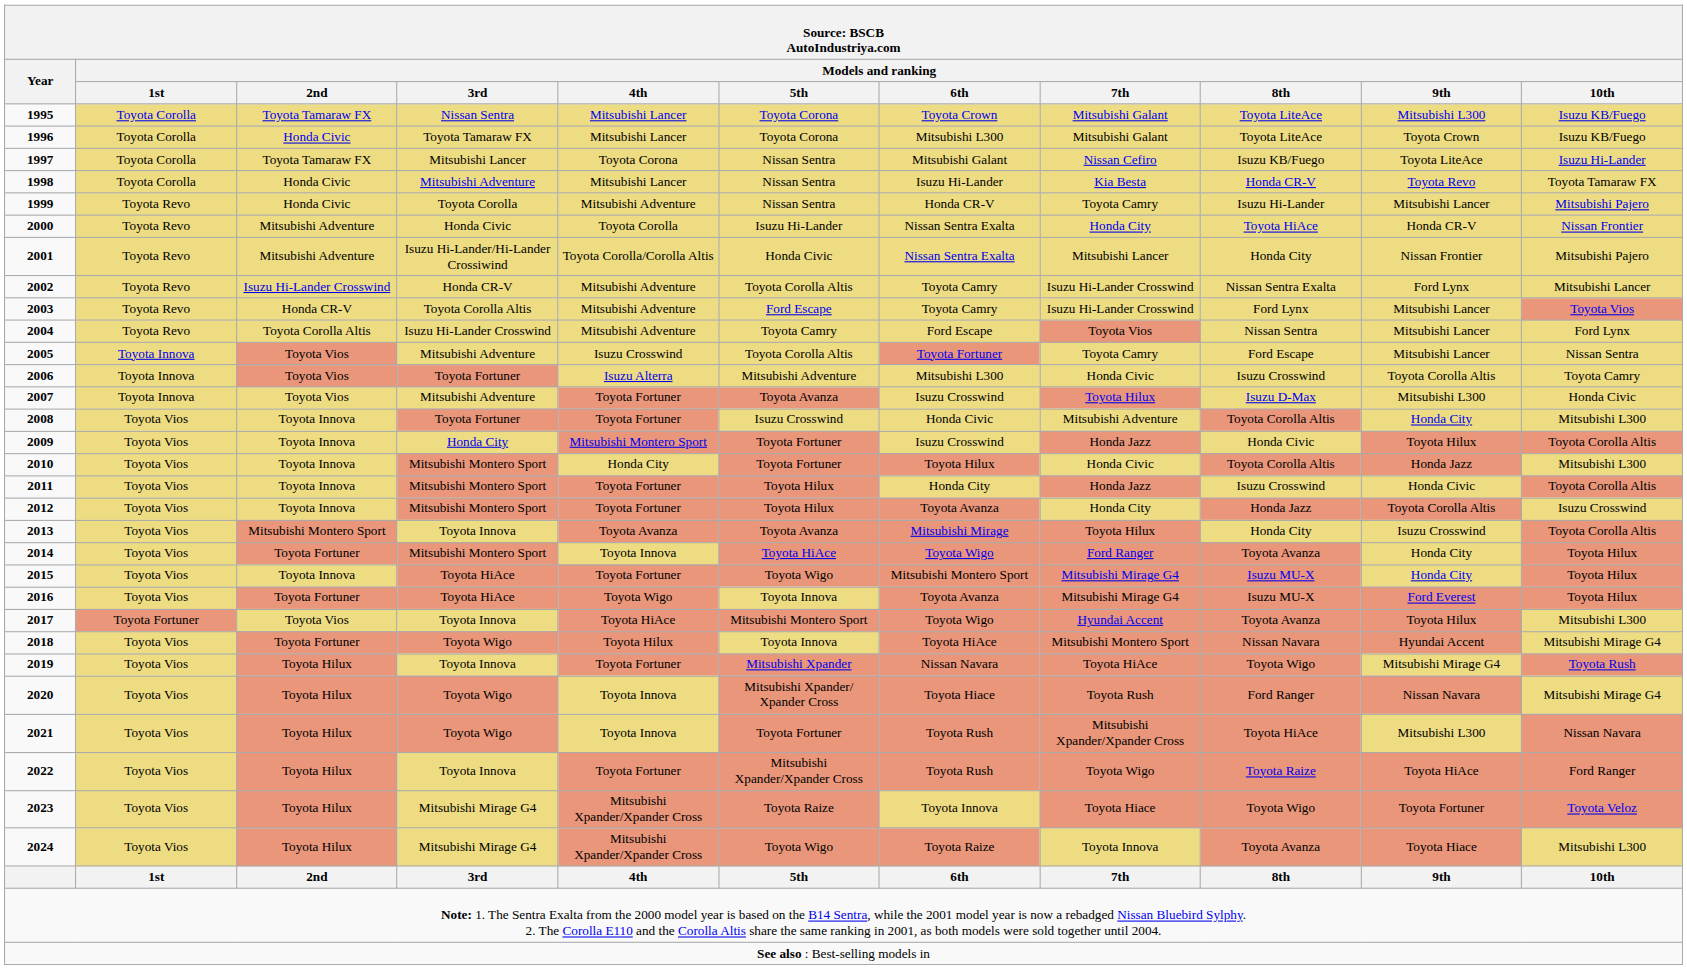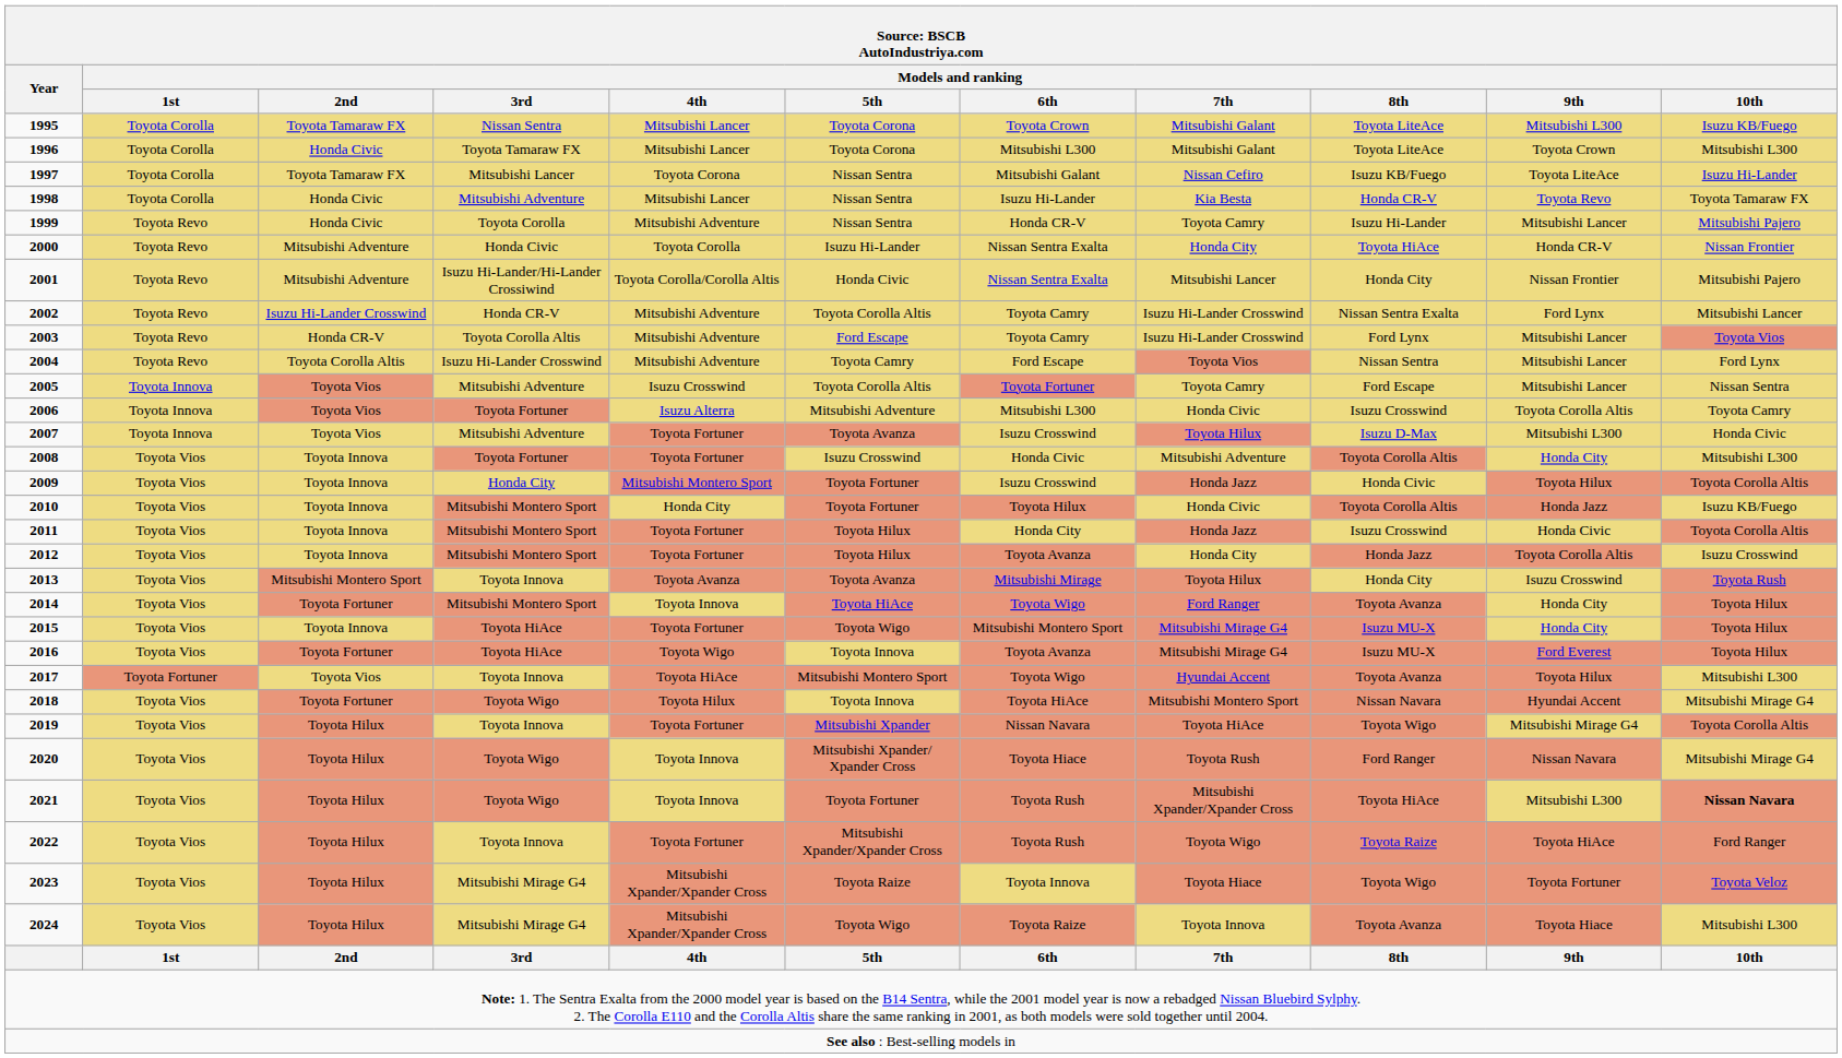 <table class="wikitable" align="left" style="text-align: center; width:100%; font-size:78%;">
 <tr>
 <th colspan="11"><br>Source: BSCB<br>AutoIndustriya.com</th>
 </tr>
 <tr>
 <th rowspan="2" style="width:4%;">Year</th>
 <th colspan="10" style="width:90%;">Models and ranking</th>
 </tr>
 <tr>
 <th style="width:9%;">1st</th>
 <th style="width:9%;">2nd</th>
 <th style="width:9%;">3rd</th>
 <th style="width:9%;">4th</th>
 <th style="width:9%;">5th</th>
 <th style="width:9%;">6th</th>
 <th style="width:9%;">7th</th>
 <th style="width:9%;">8th</th>
 <th style="width:9%;">9th</th>
 <th style="width:9%;">10th</th>
 </tr>
 <tr>
 <td><strong>1995</strong></td>
 <td style="background: #EEDC82"><a href='#'>Toyota Corolla</a></td>
 <td style="background: #EEDC82"><a href='#'>Toyota Tamaraw FX</a></td>
 <td style="background: #EEDC82"><a href='#'>Nissan Sentra</a></td>
 <td style="background: #EEDC82"><a href='#'>Mitsubishi Lancer</a></td>
 <td style="background: #EEDC82"><a href='#'>Toyota Corona</a></td>
 <td style="background: #EEDC82"><a href='#'>Toyota Crown</a></td>
 <td style="background: #EEDC82"><a href='#'>Mitsubishi Galant</a></td>
 <td style="background: #EEDC82"><a href='#'>Toyota LiteAce</a></td>
 <td style="background: #EEDC82"><a href='#'>Mitsubishi L300</a></td>
 <td style="background: #EEDC82"><a href='#'>Isuzu KB/Fuego</a></td>
 </tr>
 <tr>
 <td><strong>1996</strong></td>
 <td style="background: #EEDC82">Toyota Corolla</td>
 <td style="background: #EEDC82"><a href='#'>Honda Civic</a></td>
 <td style="background: #EEDC82">Toyota Tamaraw FX</td>
 <td style="background: #EEDC82">Mitsubishi Lancer</td>
 <td style="background: #EEDC82">Toyota Corona</td>
 <td style="background: #EEDC82">Mitsubishi L300</td>
 <td style="background: #EEDC82">Mitsubishi Galant</td>
 <td style="background: #EEDC82">Toyota LiteAce</td>
 <td style="background: #EEDC82">Toyota Crown</td>
-<td style="background: #EEDC82">Isuzu KB/Fuego</td>
+<td style="background: #EEDC82">Mitsubishi L300</td>
 </tr>
 <tr>
 <td><strong>1997</strong></td>
 <td style="background: #EEDC82">Toyota Corolla</td>
 <td style="background: #EEDC82">Toyota Tamaraw FX</td>
 <td style="background: #EEDC82">Mitsubishi Lancer</td>
 <td style="background: #EEDC82">Toyota Corona</td>
 <td style="background: #EEDC82">Nissan Sentra</td>
 <td style="background: #EEDC82">Mitsubishi Galant</td>
 <td style="background: #EEDC82"><a href='#'>Nissan Cefiro</a></td>
 <td style="background: #EEDC82">Isuzu KB/Fuego</td>
 <td style="background: #EEDC82">Toyota LiteAce</td>
 <td style="background: #EEDC82"><a href='#'>Isuzu Hi-Lander</a></td>
 </tr>
 <tr>
 <td><strong>1998</strong></td>
 <td style="background: #EEDC82">Toyota Corolla</td>
 <td style="background: #EEDC82">Honda Civic</td>
 <td style="background: #EEDC82"><a href='#'>Mitsubishi Adventure</a></td>
 <td style="background: #EEDC82">Mitsubishi Lancer</td>
 <td style="background: #EEDC82">Nissan Sentra</td>
 <td style="background: #EEDC82">Isuzu Hi-Lander</td>
 <td style="background: #EEDC82"><a href='#'>Kia Besta</a></td>
 <td style="background: #EEDC82"><a href='#'>Honda CR-V</a></td>
 <td style="background: #EEDC82"><a href='#'>Toyota Revo</a></td>
 <td style="background: #EEDC82">Toyota Tamaraw FX</td>
 </tr>
 <tr>
 <td><strong>1999</strong></td>
 <td style="background: #EEDC82">Toyota Revo</td>
 <td style="background: #EEDC82">Honda Civic</td>
 <td style="background: #EEDC82">Toyota Corolla</td>
 <td style="background: #EEDC82">Mitsubishi Adventure</td>
 <td style="background: #EEDC82">Nissan Sentra</td>
 <td style="background: #EEDC82">Honda CR-V</td>
 <td style="background: #EEDC82">Toyota Camry</td>
 <td style="background: #EEDC82">Isuzu Hi-Lander</td>
 <td style="background: #EEDC82">Mitsubishi Lancer</td>
 <td style="background: #EEDC82"><a href='#'>Mitsubishi Pajero</a></td>
 </tr>
 <tr>
 <td><strong>2000</strong></td>
 <td style="background: #EEDC82">Toyota Revo</td>
 <td style="background: #EEDC82">Mitsubishi Adventure</td>
 <td style="background: #EEDC82">Honda Civic</td>
 <td style="background: #EEDC82">Toyota Corolla</td>
 <td style="background: #EEDC82">Isuzu Hi-Lander</td>
 <td style="background: #EEDC82">Nissan Sentra Exalta</td>
 <td style="background: #EEDC82"><a href='#'>Honda City</a></td>
 <td style="background: #EEDC82"><a href='#'>Toyota HiAce</a></td>
 <td style="background: #EEDC82">Honda CR-V</td>
 <td style="background: #EEDC82"><a href='#'>Nissan Frontier</a></td>
 </tr>
 <tr>
 <td><strong>2001</strong></td>
 <td style="background: #EEDC82">Toyota Revo</td>
 <td style="background: #EEDC82">Mitsubishi Adventure</td>
 <td style="background: #EEDC82">Isuzu Hi-Lander/Hi-Lander Crossiwind</td>
 <td style="background: #EEDC82">Toyota Corolla/Corolla Altis</td>
 <td style="background: #EEDC82">Honda Civic</td>
 <td style="background: #EEDC82"><a href='#'>Nissan Sentra Exalta</a></td>
 <td style="background: #EEDC82">Mitsubishi Lancer</td>
 <td style="background: #EEDC82">Honda City</td>
 <td style="background: #EEDC82">Nissan  Frontier</td>
 <td style="background: #EEDC82">Mitsubishi Pajero</td>
 </tr>
 <tr>
 <td><strong>2002</strong></td>
 <td style="background: #EEDC82">Toyota Revo</td>
 <td style="background: #EEDC82"><a href='#'>Isuzu Hi-Lander Crosswind</a></td>
 <td style="background: #EEDC82">Honda CR-V</td>
 <td style="background: #EEDC82">Mitsubishi Adventure</td>
 <td style="background: #EEDC82">Toyota Corolla Altis</td>
 <td style="background: #EEDC82">Toyota Camry</td>
 <td style="background: #EEDC82">Isuzu Hi-Lander Crosswind</td>
 <td style="background: #EEDC82">Nissan Sentra Exalta</td>
 <td style="background: #EEDC82">Ford Lynx</td>
 <td style="background: #EEDC82">Mitsubishi Lancer</td>
 </tr>
 <tr>
 <td><strong>2003</strong></td>
 <td style="background: #EEDC82">Toyota Revo</td>
 <td style="background: #EEDC82">Honda CR-V</td>
 <td style="background: #EEDC82">Toyota Corolla Altis</td>
 <td style="background: #EEDC82">Mitsubishi Adventure</td>
 <td style="background: #EEDC82"><a href='#'>Ford Escape</a></td>
 <td style="background: #EEDC82">Toyota Camry</td>
 <td style="background: #EEDC82">Isuzu Hi-Lander Crosswind</td>
 <td style="background: #EEDC82">Ford Lynx</td>
 <td style="background: #EEDC82">Mitsubishi Lancer</td>
 <td style="background: #E9967A"><a href='#'>Toyota Vios</a></td>
 </tr>
 <tr>
 <td><strong>2004</strong></td>
 <td style="background: #EEDC82">Toyota Revo</td>
 <td style="background: #EEDC82">Toyota Corolla Altis</td>
 <td style="background: #EEDC82">Isuzu Hi-Lander Crosswind</td>
 <td style="background: #EEDC82">Mitsubishi Adventure</td>
 <td style="background: #EEDC82">Toyota Camry</td>
 <td style="background: #EEDC82">Ford Escape</td>
 <td style="background: #E9967A">Toyota Vios</td>
 <td style="background: #EEDC82">Nissan Sentra</td>
 <td style="background: #EEDC82">Mitsubishi Lancer</td>
 <td style="background: #EEDC82">Ford Lynx</td>
 </tr>
 <tr>
 <td><strong>2005</strong></td>
 <td style="background: #EEDC82"><a href='#'>Toyota Innova</a></td>
 <td style="background: #E9967A">Toyota Vios</td>
 <td style="background: #EEDC82">Mitsubishi Adventure</td>
 <td style="background: #EEDC82">Isuzu Crosswind</td>
 <td style="background: #EEDC82">Toyota Corolla Altis</td>
 <td style="background: #E9967A"><a href='#'>Toyota Fortuner</a></td>
 <td style="background: #EEDC82">Toyota Camry</td>
 <td style="background: #EEDC82">Ford Escape</td>
 <td style="background: #EEDC82">Mitsubishi Lancer</td>
 <td style="background: #EEDC82">Nissan Sentra</td>
 </tr>
 <tr>
 <td><strong>2006</strong></td>
 <td style="background: #EEDC82">Toyota Innova</td>
 <td style="background: #E9967A">Toyota Vios</td>
 <td style="background: #E9967A">Toyota Fortuner</td>
 <td style="background: #EEDC82"><a href='#'>Isuzu Alterra</a></td>
 <td style="background: #EEDC82">Mitsubishi Adventure</td>
 <td style="background: #EEDC82">Mitsubishi L300</td>
 <td style="background: #EEDC82">Honda Civic</td>
 <td style="background: #EEDC82">Isuzu Crosswind</td>
 <td style="background: #EEDC82">Toyota Corolla Altis</td>
 <td style="background: #EEDC82">Toyota Camry</td>
 </tr>
 <tr>
 <td><strong>2007</strong></td>
 <td style="background: #EEDC82">Toyota Innova</td>
 <td style="background: #EEDC82">Toyota Vios</td>
 <td style="background: #EEDC82">Mitsubishi Adventure</td>
 <td style="background: #E9967A">Toyota Fortuner</td>
 <td style="background: #E9967A">Toyota Avanza</td>
 <td style="background: #EEDC82">Isuzu Crosswind</td>
 <td style="background: #E9967A"><a href='#'>Toyota Hilux</a></td>
 <td style="background: #EEDC82"><a href='#'>Isuzu D-Max</a></td>
 <td style="background: #EEDC82">Mitsubishi L300</td>
 <td style="background: #EEDC82">Honda Civic</td>
 </tr>
 <tr>
 <td><strong>2008</strong></td>
 <td style="background: #EEDC82">Toyota Vios</td>
 <td style="background: #EEDC82">Toyota Innova</td>
 <td style="background: #E9967A">Toyota Fortuner</td>
 <td style="background: #E9967A">Toyota Fortuner</td>
 <td style="background: #EEDC82">Isuzu Crosswind</td>
 <td style="background: #EEDC82">Honda Civic</td>
 <td style="background: #EEDC82">Mitsubishi Adventure</td>
 <td style="background: #E9967A">Toyota Corolla Altis</td>
 <td style="background: #EEDC82"><a href='#'>Honda City</a></td>
 <td style="background: #EEDC82">Mitsubishi L300</td>
 </tr>
 <tr>
 <td><strong>2009</strong></td>
 <td style="background: #EEDC82">Toyota Vios</td>
 <td style="background: #EEDC82">Toyota Innova</td>
 <td style="background: #EEDC82"><a href='#'>Honda City</a></td>
 <td style="background: #E9967A"><a href='#'>Mitsubishi Montero Sport</a></td>
 <td style="background: #E9967A">Toyota Fortuner</td>
 <td style="background: #EEDC82">Isuzu Crosswind</td>
 <td style="background: #E9967A">Honda Jazz</td>
 <td style="background: #EEDC82">Honda Civic</td>
 <td style="background: #E9967A">Toyota Hilux</td>
 <td style="background: #E9967A">Toyota Corolla Altis</td>
 </tr>
 <tr>
 <td><strong>2010</strong></td>
 <td style="background: #EEDC82">Toyota Vios</td>
 <td style="background: #EEDC82">Toyota Innova</td>
 <td style="background: #E9967A">Mitsubishi Montero Sport</td>
 <td style="background: #EEDC82">Honda City</td>
 <td style="background: #E9967A">Toyota Fortuner</td>
 <td style="background: #E9967A">Toyota Hilux</td>
 <td style="background: #EEDC82">Honda Civic</td>
 <td style="background: #E9967A">Toyota Corolla Altis</td>
 <td style="background: #E9967A">Honda Jazz</td>
-<td style="background: #EEDC82">Mitsubishi L300</td>
+<td style="background: #EEDC82">Isuzu KB/Fuego</td>
 </tr>
 <tr>
 <td><strong>2011</strong></td>
 <td style="background: #EEDC82">Toyota Vios</td>
 <td style="background: #EEDC82">Toyota Innova</td>
 <td style="background: #E9967A">Mitsubishi Montero Sport</td>
 <td style="background: #E9967A">Toyota Fortuner</td>
 <td style="background: #E9967A">Toyota Hilux</td>
 <td style="background: #EEDC82">Honda City</td>
 <td style="background: #E9967A">Honda Jazz</td>
 <td style="background: #EEDC82">Isuzu Crosswind</td>
 <td style="background: #EEDC82">Honda Civic</td>
 <td style="background: #E9967A">Toyota Corolla Altis</td>
 </tr>
 <tr>
 <td><strong>2012</strong></td>
 <td style="background: #EEDC82">Toyota Vios</td>
 <td style="background: #EEDC82">Toyota Innova</td>
 <td style="background: #E9967A">Mitsubishi Montero Sport</td>
 <td style="background: #E9967A">Toyota Fortuner</td>
 <td style="background: #E9967A">Toyota Hilux</td>
 <td style="background: #E9967A">Toyota Avanza</td>
 <td style="background: #EEDC82">Honda City</td>
 <td style="background: #E9967A">Honda Jazz</td>
 <td style="background: #E9967A">Toyota Corolla Altis</td>
 <td style="background: #EEDC82">Isuzu Crosswind</td>
 </tr>
 <tr>
 <td><strong>2013</strong></td>
 <td style="background: #EEDC82">Toyota Vios</td>
 <td style="background: #E9967A">Mitsubishi Montero Sport</td>
 <td style="background: #EEDC82">Toyota Innova</td>
 <td style="background: #E9967A">Toyota Avanza</td>
 <td style="background: #E9967A">Toyota Avanza</td>
 <td style="background: #E9967A"><a href='#'>Mitsubishi Mirage</a></td>
 <td style="background: #E9967A">Toyota Hilux</td>
 <td style="background: #EEDC82">Honda City</td>
 <td style="background: #EEDC82">Isuzu Crosswind</td>
-<td style="background: #E9967A">Toyota Corolla Altis</td>
+<td style="background: #E9967A"><a href='#'>Toyota Rush</a></td>
 </tr>
 <tr>
 <td><strong>2014</strong></td>
 <td style="background: #EEDC82">Toyota Vios</td>
 <td style="background: #E9967A">Toyota Fortuner</td>
 <td style="background: #E9967A">Mitsubishi Montero Sport</td>
 <td style="background: #EEDC82">Toyota Innova</td>
 <td style="background: #E9967A"><a href='#'>Toyota HiAce</a></td>
 <td style="background: #E9967A"><a href='#'>Toyota Wigo</a></td>
 <td style="background: #E9967A"><a href='#'>Ford Ranger</a></td>
 <td style="background: #E9967A">Toyota Avanza</td>
 <td style="background: #EEDC82">Honda City</td>
 <td style="background: #E9967A">Toyota Hilux</td>
 </tr>
 <tr>
 <td><strong>2015</strong></td>
 <td style="background: #EEDC82">Toyota Vios</td>
 <td style="background: #EEDC82">Toyota Innova</td>
 <td style="background: #E9967A">Toyota HiAce</td>
 <td style="background: #E9967A">Toyota Fortuner</td>
 <td style="background: #E9967A">Toyota Wigo</td>
 <td style="background: #E9967A">Mitsubishi Montero Sport</td>
 <td style="background: #E9967A"><a href='#'>Mitsubishi Mirage G4</a></td>
 <td style="background: #E9967A"><a href='#'>Isuzu MU-X</a></td>
 <td style="background: #EEDC82"><a href='#'>Honda City</a></td>
 <td style="background: #E9967A">Toyota Hilux</td>
 </tr>
 <tr>
 <td><strong>2016</strong></td>
 <td style="background: #EEDC82">Toyota Vios</td>
 <td style="background: #E9967A">Toyota Fortuner</td>
 <td style="background: #E9967A">Toyota HiAce</td>
 <td style="background: #E9967A">Toyota Wigo</td>
 <td style="background: #EEDC82">Toyota Innova</td>
 <td style="background: #E9967A">Toyota Avanza</td>
 <td style="background: #E9967A">Mitsubishi Mirage G4</td>
 <td style="background: #E9967A">Isuzu MU-X</td>
 <td style="background: #E9967A"><a href='#'>Ford Everest</a></td>
 <td style="background: #E9967A">Toyota Hilux</td>
 </tr>
 <tr>
 <td><strong>2017</strong></td>
 <td style="background: #E9967A">Toyota Fortuner</td>
 <td style="background: #EEDC82">Toyota Vios</td>
 <td style="background: #EEDC82">Toyota Innova</td>
 <td style="background: #E9967A">Toyota HiAce</td>
 <td style="background: #E9967A">Mitsubishi Montero Sport</td>
 <td style="background: #E9967A">Toyota Wigo</td>
 <td style="background: #E9967A"><a href='#'>Hyundai Accent</a></td>
 <td style="background: #E9967A">Toyota Avanza</td>
 <td style="background: #E9967A">Toyota Hilux</td>
 <td style="background: #EEDC82">Mitsubishi L300</td>
 </tr>
 <tr>
 <td><strong>2018</strong></td>
 <td style="background: #EEDC82">Toyota Vios</td>
 <td style="background: #E9967A">Toyota Fortuner</td>
 <td style="background: #E9967A">Toyota Wigo</td>
 <td style="background: #E9967A">Toyota Hilux</td>
 <td style="background: #EEDC82">Toyota Innova</td>
 <td style="background: #E9967A">Toyota HiAce</td>
 <td style="background: #E9967A">Mitsubishi Montero Sport</td>
 <td style="background: #E9967A">Nissan Navara</td>
 <td style="background: #E9967A">Hyundai Accent</td>
 <td style="background: #EEDC82">Mitsubishi Mirage G4</td>
 </tr>
 <tr>
 <td><strong>2019</strong></td>
 <td style="background: #EEDC82">Toyota Vios</td>
 <td style="background: #E9967A">Toyota Hilux</td>
 <td style="background: #EEDC82">Toyota Innova</td>
 <td style="background: #E9967A">Toyota Fortuner</td>
 <td style="background: #E9967A"><a href='#'>Mitsubishi Xpander</a></td>
 <td style="background: #E9967A">Nissan Navara</td>
 <td style="background: #E9967A">Toyota HiAce</td>
 <td style="background: #E9967A">Toyota Wigo</td>
 <td style="background: #EEDC82">Mitsubishi Mirage G4</td>
-<td style="background: #E9967A"><a href='#'>Toyota Rush</a></td>
+<td style="background: #E9967A">Toyota Corolla Altis</td>
 </tr>
 <tr>
 <td><strong>2020</strong></td>
 <td style="background: #EEDC82">Toyota Vios</td>
 <td style="background: #E9967A">Toyota Hilux</td>
 <td style="background: #E9967A">Toyota Wigo</td>
 <td style="background: #EEDC82">Toyota Innova</td>
 <td style="background: #E9967A">Mitsubishi Xpander/ Xpander Cross</td>
 <td style="background: #E9967A">Toyota Hiace</td>
 <td style="background: #E9967A">Toyota Rush</td>
 <td style="background: #E9967A">Ford Ranger</td>
 <td style="background: #E9967A">Nissan Navara</td>
 <td style="background: #EEDC82">Mitsubishi Mirage G4</td>
 </tr>
 <tr>
 <td><strong>2021</strong></td>
 <td style="background: #EEDC82">Toyota Vios</td>
 <td style="background: #E9967A">Toyota Hilux</td>
 <td style="background: #E9967A">Toyota Wigo</td>
 <td style="background: #EEDC82">Toyota Innova</td>
 <td style="background: #E9967A">Toyota Fortuner</td>
 <td style="background: #E9967A">Toyota Rush</td>
 <td style="background: #E9967A">Mitsubishi Xpander/Xpander Cross</td>
 <td style="background: #E9967A">Toyota HiAce</td>
 <td style="background: #EEDC82">Mitsubishi L300</td>
-<td style="background: #E9967A">Nissan Navara</td>
+<td style="background: #E9967A"><strong>Nissan Navara</strong></td>
 </tr>
 <tr>
 <td><strong>2022</strong></td>
 <td style="background: #EEDC82">Toyota Vios</td>
 <td style="background: #E9967A">Toyota Hilux</td>
 <td style="background: #EEDC82">Toyota Innova</td>
 <td style="background: #E9967A">Toyota Fortuner</td>
 <td style="background: #E9967A">Mitsubishi Xpander/Xpander Cross</td>
 <td style="background: #E9967A">Toyota Rush</td>
 <td style="background: #E9967A">Toyota Wigo</td>
 <td style="background: #E9967A"><a href='#'>Toyota Raize</a></td>
 <td style="background: #E9967A">Toyota HiAce</td>
 <td style="background: #E9967A">Ford Ranger</td>
 </tr>
 <tr>
 <td><strong>2023</strong></td>
 <td style="background: #EEDC82">Toyota Vios</td>
 <td style="background: #E9967A">Toyota Hilux</td>
 <td style="background: #EEDC82">Mitsubishi Mirage G4</td>
 <td style="background: #E9967A">Mitsubishi Xpander/Xpander Cross</td>
 <td style="background: #E9967A">Toyota Raize</td>
 <td style="background: #EEDC82">Toyota Innova</td>
 <td style="background: #E9967A">Toyota Hiace</td>
 <td style="background: #E9967A">Toyota Wigo</td>
 <td style="background: #E9967A">Toyota Fortuner</td>
 <td style="background: #E9967A"><a href='#'>Toyota Veloz</a></td>
 </tr>
 <tr>
 <td><strong>2024</strong></td>
 <td style="background: #EEDC82">Toyota Vios</td>
 <td style="background: #E9967A">Toyota Hilux</td>
 <td style="background: #EEDC82">Mitsubishi Mirage G4</td>
 <td style="background: #E9967A">Mitsubishi Xpander/Xpander Cross</td>
 <td style="background: #E9967A">Toyota Wigo</td>
 <td style="background: #E9967A">Toyota Raize</td>
 <td style="background: #EEDC82">Toyota Innova</td>
 <td style="background: #E9967A">Toyota Avanza</td>
 <td style="background: #E9967A">Toyota Hiace</td>
 <td style="background: #EEDC82">Mitsubishi L300</td>
 </tr>
 <tr>
 <th></th>
 <th style="width:9%;">1st</th>
 <th style="width:9%;">2nd</th>
 <th style="width:9%;">3rd</th>
 <th style="width:9%;">4th</th>
 <th style="width:9%;">5th</th>
 <th style="width:9%;">6th</th>
 <th style="width:9%;">7th</th>
 <th style="width:9%;">8th</th>
 <th style="width:9%;">9th</th>
 <th style="width:9%;">10th</th>
 </tr>
 <tr>
 <td colspan="11"><br><strong>Note:</strong> 1. The Sentra Exalta from the 2000 model year is based on the <a href='#'>B14 Sentra</a>, while the 2001 model year is now a rebadged <a href='#'>Nissan Bluebird Sylphy</a>.<br>2. The <a href='#'>Corolla E110</a> and the <a href='#'>Corolla Altis</a> share the same ranking in 2001, as both models were sold together until 2004.</td>
 </tr>
 <tr>
 <td colspan="11"><strong>See also</strong> : Best-selling models in </td>
 </tr>
 <tr>
 </tr>
 </table>
